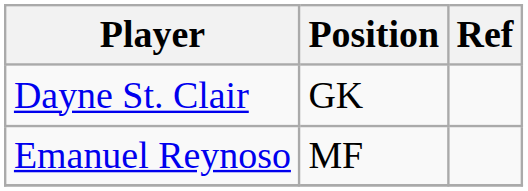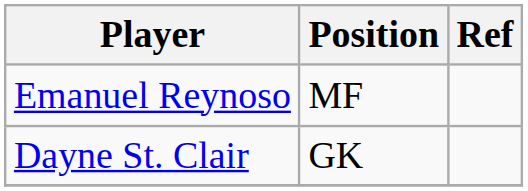 <table class=wikitable>
 <tr>
 <th>Player</th>
 <th>Position</th>
 <th>Ref</th>
 </tr>
 <tr>
+<td> <a href='#'>Emanuel Reynoso</a></td>
+<td>MF</td>
+<td rowspan="1"></td>
+</tr>
+<tr>
 <td> <a href='#'>Dayne St. Clair</a></td>
 <td>GK</td>
 <td rowspan="1"></td>
 </tr>
 <tr>
-<td> <a href='#'>Emanuel Reynoso</a></td>
-<td>MF</td>
-<td rowspan="1"></td>
-</tr>
-<tr>
 </tr>
 </table>
